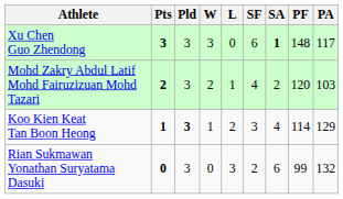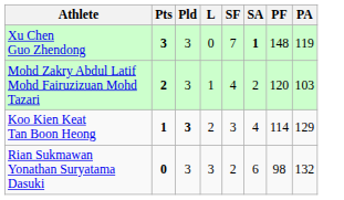 <table class=wikitable style="text-align:center">
 <tr>
 <th width=175>Athlete</th>
 <th width=20>Pts</th>
 <th width=20>Pld</th>
-<th width=20>W</th>
 <th width=20>L</th>
 <th width=20>SF</th>
 <th width=20>SA</th>
 <th width=20>PF</th>
 <th width=20>PA</th>
 </tr>
 <tr bgcolor=ccffcc>
 <td style="text-align:left"> <a href='#'>Xu Chen</a><br> <a href='#'>Guo Zhendong</a></td>
 <td><strong>3</strong></td>
 <td>3</td>
-<td>3</td>
 <td>0</td>
-<td>6</td>
+<td>7</td>
 <td><strong>1</strong></td>
 <td>148</td>
-<td>117</td>
+<td>119</td>
 </tr>
 <tr bgcolor=ccffcc>
 <td style="text-align:left"> <a href='#'>Mohd Zakry Abdul Latif</a><br> <a href='#'>Mohd Fairuzizuan Mohd Tazari</a></td>
 <td><strong>2</strong></td>
 <td>3</td>
-<td>2</td>
 <td>1</td>
 <td>4</td>
 <td>2</td>
 <td>120</td>
 <td>103</td>
 </tr>
 <tr bgcolor=>
 <td style="text-align:left"> <a href='#'>Koo Kien Keat</a><br> <a href='#'>Tan Boon Heong</a></td>
 <td><strong>1</strong></td>
 <td><strong>3</strong></td>
-<td>1</td>
 <td>2</td>
 <td>3</td>
 <td>4</td>
 <td>114</td>
 <td>129</td>
 </tr>
 <tr bgcolor=>
 <td style="text-align:left"> <a href='#'>Rian Sukmawan</a><br> <a href='#'>Yonathan Suryatama Dasuki</a></td>
 <td><strong>0</strong></td>
 <td>3</td>
-<td>0</td>
 <td>3</td>
 <td>2</td>
 <td>6</td>
-<td>99</td>
+<td>98</td>
 <td>132</td>
 </tr>
 </table>
